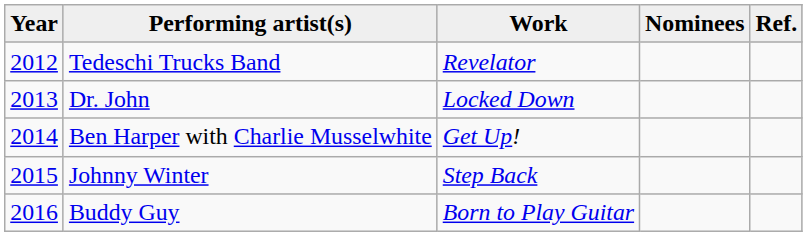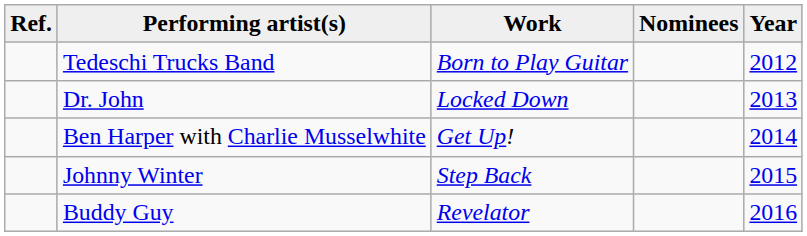 <table class="wikitable sortable">
 <tr>
-<th style="background:#efefef;">Year</th>
+<th style="background:#efefef;" class="unsortable">Ref.</th>
 <th style="background:#efefef;">Performing artist(s)</th>
 <th style="background:#efefef;">Work</th>
 <th style="background:#efefef;" class="unsortable">Nominees</th>
-<th style="background:#efefef;" class="unsortable">Ref.</th>
+<th style="background:#efefef;">Year</th>
 </tr>
 <tr>
+<td style="text-align:center;"></td>
+<td><a href='#'>Tedeschi Trucks Band</a></td>
+<td><em><a href='#'>Born to Play Guitar</a></em></td>
+<td></td>
 <td style="text-align:center;"><a href='#'>2012</a></td>
-<td><a href='#'>Tedeschi Trucks Band</a></td>
-<td><em><a href='#'>Revelator</a></em></td>
-<td></td>
-<td style="text-align:center;"></td>
 </tr>
 <tr>
-<td style="text-align:center;"><a href='#'>2013</a></td>
+<td style="text-align:center;"></td>
 <td><a href='#'>Dr. John</a></td>
 <td><em><a href='#'>Locked Down</a></em></td>
 <td></td>
-<td style="text-align:center;"></td>
+<td style="text-align:center;"><a href='#'>2013</a></td>
 </tr>
 <tr>
-<td style="text-align:center;"><a href='#'>2014</a></td>
+<td style="text-align:center;"></td>
 <td><a href='#'>Ben Harper</a> with <a href='#'>Charlie Musselwhite</a></td>
 <td><em><a href='#'>Get Up</a>!</em></td>
 <td></td>
-<td style="text-align:center;"></td>
+<td style="text-align:center;"><a href='#'>2014</a></td>
 </tr>
 <tr>
-<td style="text-align:center;"><a href='#'>2015</a></td>
+<td style="text-align:center;"></td>
 <td><a href='#'>Johnny Winter</a></td>
 <td><em><a href='#'>Step Back</a></em></td>
 <td></td>
-<td style="text-align:center;"></td>
+<td style="text-align:center;"><a href='#'>2015</a></td>
 </tr>
 <tr>
+<td style="text-align:center;"></td>
+<td><a href='#'>Buddy Guy</a></td>
+<td><em><a href='#'>Revelator</a></em></td>
+<td></td>
 <td style="text-align:center;"><a href='#'>2016</a></td>
-<td><a href='#'>Buddy Guy</a></td>
-<td><em><a href='#'>Born to Play Guitar</a></em></td>
-<td></td>
-<td style="text-align:center;"></td>
 </tr>
 </table>
